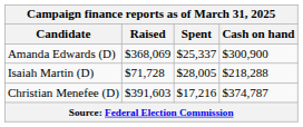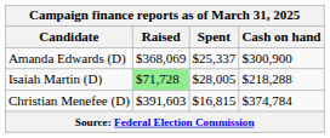 <table class="wikitable sortable">
 <tr>
 <th colspan=4>Campaign finance reports as of March 31, 2025</th>
 </tr>
 <tr style="text-align:center;">
 <th>Candidate</th>
 <th>Raised</th>
 <th>Spent</th>
 <th>Cash on hand</th>
 </tr>
 <tr>
 <td>Amanda Edwards (D)</td>
 <td>$368,069</td>
 <td>$25,337</td>
 <td>$300,900</td>
 </tr>
 <tr>
 <td>Isaiah Martin (D)</td>
-<td>$71,728</td>
+<td style="background: lightgreen;">$71,728</td>
 <td>$28,005</td>
 <td>$218,288</td>
 </tr>
 <tr>
 <td>Christian Menefee (D)</td>
 <td>$391,603</td>
-<td>$17,216</td>
-<td>$374,787</td>
+<td>$16,815</td>
+<td>$374,784</td>
 </tr>
 <tr>
 <th colspan="4"><small>Source: <a href='#'>Federal Election Commission</a></small></th>
 </tr>
 </table>
